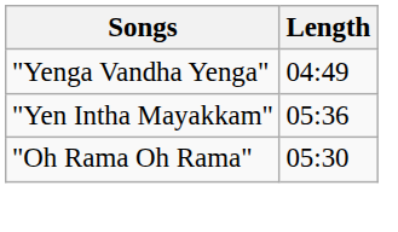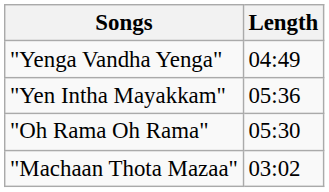 <table class="wikitable">
 <tr>
 <th>Songs</th>
 <th>Length</th>
 </tr>
 <tr>
 <td>"Yenga Vandha Yenga"</td>
 <td>04:49</td>
 </tr>
 <tr>
 <td>"Yen Intha Mayakkam"</td>
 <td>05:36</td>
 </tr>
 <tr>
 <td>"Oh Rama Oh Rama"</td>
 <td>05:30</td>
 </tr>
+<tr>
+<td>"Machaan Thota Mazaa"</td>
+<td>03:02</td>
+</tr>
 </table>
